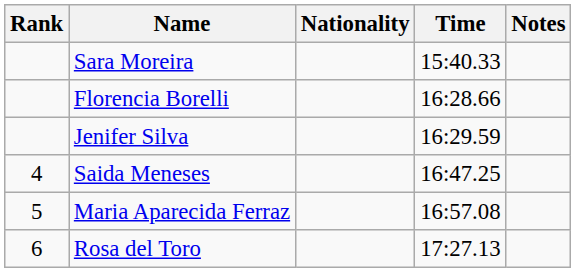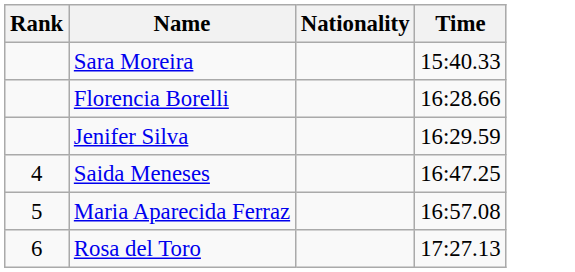 <table class="wikitable sortable" style="text-align:center;font-size:95%">
 <tr>
 <th>Rank</th>
 <th>Name</th>
 <th>Nationality</th>
 <th>Time</th>
-<th>Notes</th>
 </tr>
 <tr>
 <td></td>
 <td align=left><a href='#'>Sara Moreira</a></td>
 <td align=left></td>
 <td>15:40.33</td>
-<td></td>
 </tr>
 <tr>
 <td></td>
 <td align=left><a href='#'>Florencia Borelli</a></td>
 <td align=left></td>
 <td>16:28.66</td>
-<td></td>
 </tr>
 <tr>
 <td></td>
 <td align=left><a href='#'>Jenifer Silva</a></td>
 <td align=left></td>
 <td>16:29.59</td>
-<td></td>
 </tr>
 <tr>
 <td>4</td>
 <td align=left><a href='#'>Saida Meneses</a></td>
 <td align=left></td>
 <td>16:47.25</td>
-<td></td>
 </tr>
 <tr>
 <td>5</td>
 <td align=left><a href='#'>Maria Aparecida Ferraz</a></td>
 <td align=left></td>
 <td>16:57.08</td>
-<td></td>
 </tr>
 <tr>
 <td>6</td>
 <td align=left><a href='#'>Rosa del Toro</a></td>
 <td align=left></td>
 <td>17:27.13</td>
-<td></td>
 </tr>
 </table>
